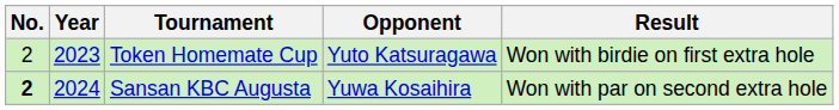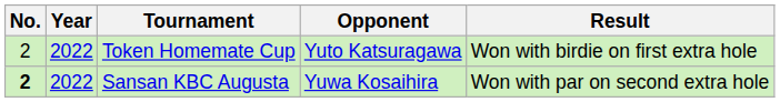 <table class="wikitable" style="font-size:95%;">
 <tr>
 <th>No.</th>
 <th>Year</th>
 <th>Tournament</th>
 <th>Opponent</th>
 <th>Result</th>
 </tr>
 <tr style="background:#D0F0C0;">
 <td align=center>2</td>
-<td><a href='#'>2023</a></td>
+<td><a href='#'>2022</a></td>
 <td><a href='#'>Token Homemate Cup</a></td>
 <td> <a href='#'>Yuto Katsuragawa</a></td>
 <td>Won with birdie on first extra hole</td>
 </tr>
 <tr style="background:#D0F0C0;">
 <td align=center><strong>2</strong></td>
-<td><a href='#'>2024</a></td>
+<td><a href='#'>2022</a></td>
 <td><a href='#'>Sansan KBC Augusta</a></td>
 <td> <a href='#'>Yuwa Kosaihira</a></td>
 <td>Won with par on second extra hole</td>
 </tr>
 </table>
